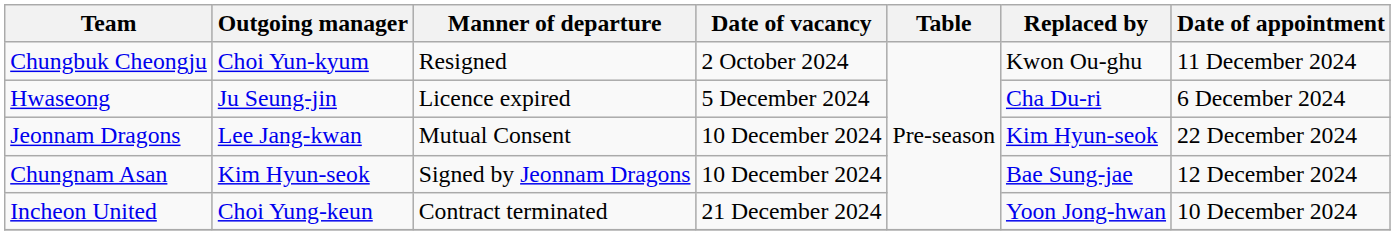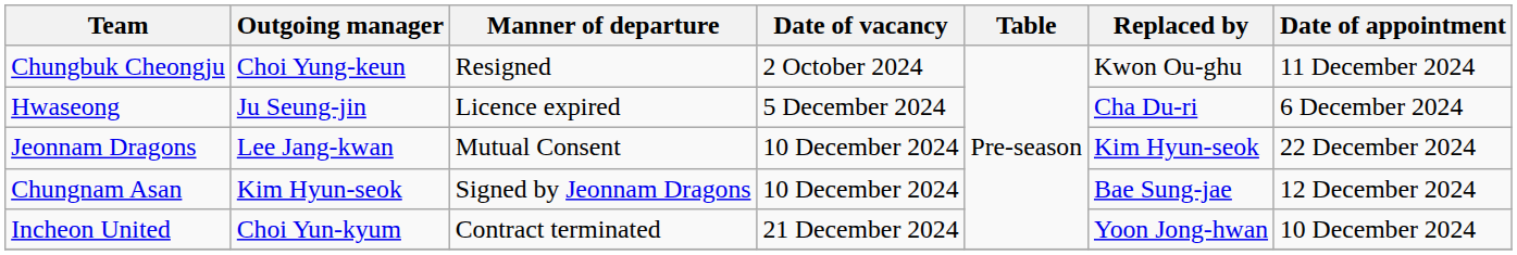 <table class="wikitable sortable">
 <tr>
 <th>Team</th>
 <th>Outgoing manager</th>
 <th>Manner of departure</th>
 <th>Date of vacancy</th>
 <th>Table</th>
 <th>Replaced by</th>
 <th>Date of appointment</th>
 </tr>
 <tr>
 <td><a href='#'>Chungbuk Cheongju</a></td>
-<td> <a href='#'>Choi Yun-kyum</a></td>
+<td> <a href='#'>Choi Yung-keun</a></td>
 <td>Resigned</td>
 <td>2 October 2024</td>
 <td rowspan="5">Pre-season</td>
 <td> Kwon Ou-ghu</td>
 <td>11 December 2024</td>
 </tr>
 <tr>
 <td><a href='#'>Hwaseong</a></td>
 <td> <a href='#'>Ju Seung-jin</a></td>
 <td>Licence expired</td>
 <td>5 December 2024</td>
 <td> <a href='#'>Cha Du-ri</a></td>
 <td>6 December 2024 </td>
 </tr>
 <tr>
 <td><a href='#'>Jeonnam Dragons</a></td>
 <td> <a href='#'>Lee Jang-kwan</a></td>
 <td>Mutual Consent</td>
 <td>10 December 2024</td>
 <td> <a href='#'>Kim Hyun-seok</a></td>
 <td>22 December 2024</td>
 </tr>
 <tr>
 <td><a href='#'>Chungnam Asan</a></td>
 <td> <a href='#'>Kim Hyun-seok</a></td>
 <td>Signed by <a href='#'>Jeonnam Dragons</a></td>
 <td>10 December 2024</td>
 <td> <a href='#'>Bae Sung-jae</a></td>
 <td>12 December 2024</td>
 </tr>
 <tr>
 <td><a href='#'>Incheon United</a></td>
-<td> <a href='#'>Choi Yung-keun</a></td>
+<td> <a href='#'>Choi Yun-kyum</a></td>
 <td>Contract terminated</td>
 <td>21 December 2024</td>
 <td> <a href='#'>Yoon Jong-hwan</a></td>
 <td>10 December 2024 </td>
 </tr>
 <tr>
 </tr>
 </table>
